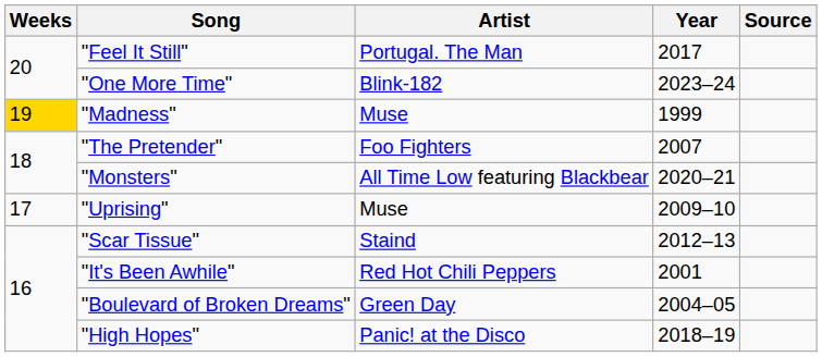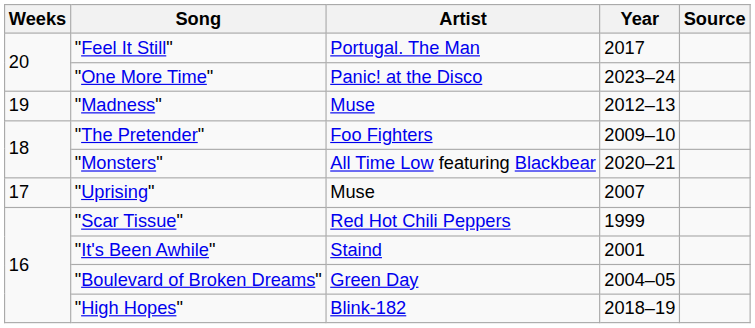 <table class="wikitable">
 <tr>
 <th>Weeks</th>
 <th>Song</th>
 <th>Artist</th>
 <th>Year</th>
 <th>Source</th>
 </tr>
 <tr>
 <td rowspan="2">20</td>
 <td>"<a href='#'>Feel It Still</a>"</td>
 <td><a href='#'>Portugal. The Man</a></td>
 <td>2017</td>
 <td></td>
 </tr>
 <tr>
 <td>"<a href='#'>One More Time</a>"</td>
-<td><a href='#'>Blink-182</a></td>
+<td><a href='#'>Panic! at the Disco</a></td>
 <td>2023–24</td>
 <td></td>
 </tr>
 <tr>
-<td style="background: gold;">19</td>
+<td>19</td>
 <td>"<a href='#'>Madness</a>"</td>
 <td><a href='#'>Muse</a></td>
-<td>1999</td>
+<td>2012–13</td>
 <td></td>
 </tr>
 <tr>
 <td rowspan="2">18</td>
 <td>"<a href='#'>The Pretender</a>"</td>
 <td><a href='#'>Foo Fighters</a></td>
-<td>2007</td>
+<td>2009–10</td>
 <td></td>
 </tr>
 <tr>
 <td>"<a href='#'>Monsters</a>"</td>
 <td><a href='#'>All Time Low</a> featuring <a href='#'>Blackbear</a></td>
 <td>2020–21</td>
 <td></td>
 </tr>
 <tr>
 <td>17</td>
 <td>"<a href='#'>Uprising</a>"</td>
 <td>Muse</td>
-<td>2009–10</td>
+<td>2007</td>
 <td></td>
 </tr>
 <tr>
 <td rowspan="4">16</td>
 <td>"<a href='#'>Scar Tissue</a>"</td>
-<td><a href='#'>Staind</a></td>
-<td>2012–13</td>
+<td><a href='#'>Red Hot Chili Peppers</a></td>
+<td>1999</td>
 <td></td>
 </tr>
 <tr>
 <td>"<a href='#'>It's Been Awhile</a>"</td>
-<td><a href='#'>Red Hot Chili Peppers</a></td>
+<td><a href='#'>Staind</a></td>
 <td>2001</td>
 <td></td>
 </tr>
 <tr>
 <td>"<a href='#'>Boulevard of Broken Dreams</a>"</td>
 <td><a href='#'>Green Day</a></td>
 <td>2004–05</td>
 <td></td>
 </tr>
 <tr>
 <td>"<a href='#'>High Hopes</a>"</td>
-<td><a href='#'>Panic! at the Disco</a></td>
+<td><a href='#'>Blink-182</a></td>
 <td>2018–19</td>
 <td></td>
 </tr>
 </table>
